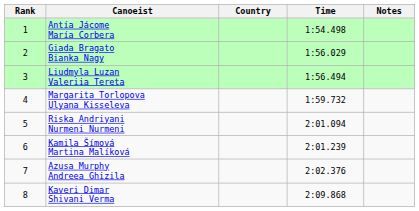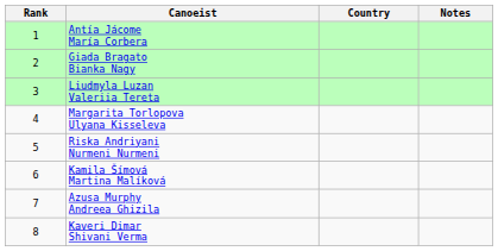 <table class="wikitable" style="text-align:center;width: 50%">
 <tr>
 <th>Rank</th>
 <th>Canoeist</th>
 <th>Country</th>
-<th>Time</th>
 <th>Notes</th>
 </tr>
 <tr bgcolor=bbffbb>
 <td>1</td>
 <td align="left"><a href='#'>Antía Jácome</a><br><a href='#'>María Corbera</a></td>
 <td align="left"></td>
-<td>1:54.498</td>
 <td></td>
 </tr>
 <tr bgcolor=bbffbb>
 <td>2</td>
 <td align="left"><a href='#'>Giada Bragato</a><br><a href='#'>Bianka Nagy</a></td>
 <td align="left"></td>
-<td>1:56.029</td>
 <td></td>
 </tr>
 <tr bgcolor=bbffbb>
 <td>3</td>
 <td align="left"><a href='#'>Liudmyla Luzan</a><br><a href='#'>Valeriia Tereta</a></td>
 <td align="left"></td>
-<td>1:56.494</td>
 <td></td>
 </tr>
 <tr>
 <td>4</td>
 <td align="left"><a href='#'>Margarita Torlopova</a><br><a href='#'>Ulyana Kisseleva</a></td>
 <td align="left"></td>
-<td>1:59.732</td>
 <td></td>
 </tr>
 <tr>
 <td>5</td>
 <td align="left"><a href='#'>Riska Andriyani</a><br><a href='#'>Nurmeni Nurmeni</a></td>
 <td align="left"></td>
-<td>2:01.094</td>
 <td></td>
 </tr>
 <tr>
 <td>6</td>
 <td align="left"><a href='#'>Kamila Šímová</a><br><a href='#'>Martina Malíková</a></td>
 <td align="left"></td>
-<td>2:01.239</td>
 <td></td>
 </tr>
 <tr>
 <td>7</td>
 <td align="left"><a href='#'>Azusa Murphy</a><br><a href='#'>Andreea Ghizila</a></td>
 <td align="left"></td>
-<td>2:02.376</td>
 <td></td>
 </tr>
 <tr>
 <td>8</td>
 <td align="left"><a href='#'>Kaveri Dimar</a><br><a href='#'>Shivani Verma</a></td>
 <td align="left"></td>
-<td>2:09.868</td>
 <td></td>
 </tr>
 </table>
